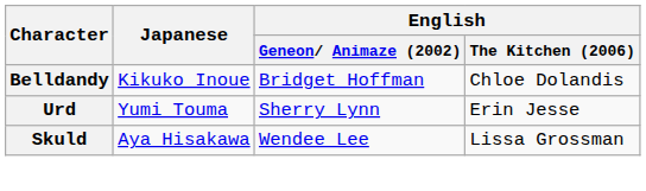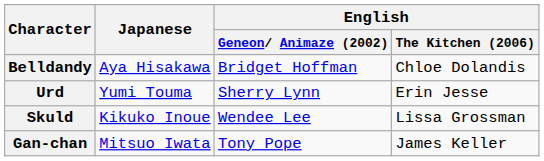 <table class="wikitable mw-collapsible mw-collapsed">
 <tr>
 <th rowspan="2">Character</th>
 <th rowspan="2">Japanese</th>
 <th colspan="2">English</th>
 </tr>
 <tr>
 <th><small><a href='#'>Geneon</a>/ <a href='#'>Animaze</a> (2002)</small></th>
 <th><small>The Kitchen (2006)</small></th>
 </tr>
 <tr>
 <th>Belldandy</th>
-<td><a href='#'>Kikuko Inoue</a></td>
+<td><a href='#'>Aya Hisakawa</a></td>
 <td><a href='#'>Bridget Hoffman</a></td>
 <td>Chloe Dolandis</td>
 </tr>
 <tr>
 <th>Urd</th>
 <td><a href='#'>Yumi Touma</a></td>
 <td><a href='#'>Sherry Lynn</a></td>
 <td>Erin Jesse</td>
 </tr>
 <tr>
 <th>Skuld</th>
-<td><a href='#'>Aya Hisakawa</a></td>
+<td><a href='#'>Kikuko Inoue</a></td>
 <td><a href='#'>Wendee Lee</a></td>
 <td>Lissa Grossman</td>
 </tr>
+<tr>
+<th>Gan-chan</th>
+<td><a href='#'>Mitsuo Iwata</a></td>
+<td><a href='#'>Tony Pope</a></td>
+<td>James Keller</td>
+</tr>
 </table>
